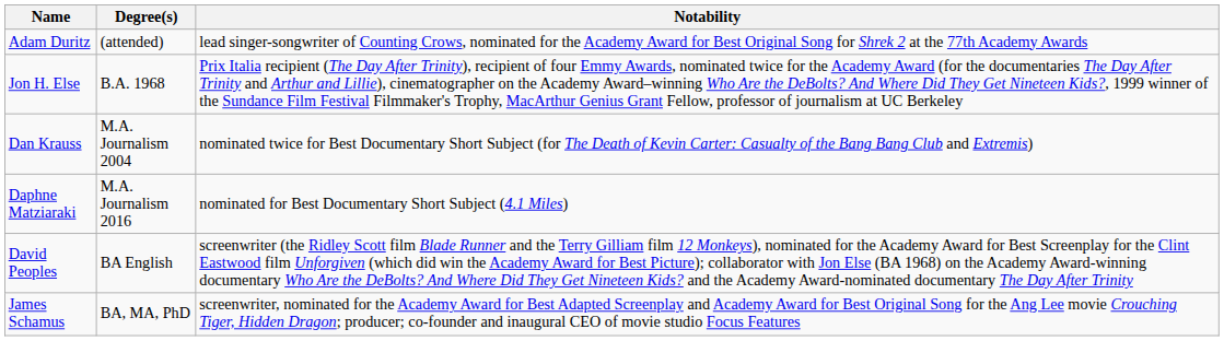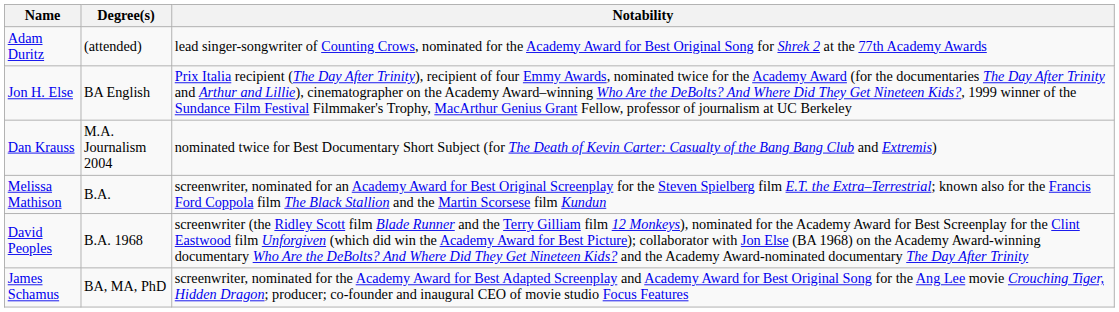 <table class = "wikitable">
 <tr>
 <th>Name</th>
 <th>Degree(s)</th>
 <th>Notability</th>
 </tr>
 <tr>
 <td><a href='#'>Adam Duritz</a></td>
 <td>(attended)</td>
 <td>lead singer-songwriter of <a href='#'>Counting Crows</a>, nominated for the <a href='#'>Academy Award for Best Original Song</a> for <em><a href='#'>Shrek 2</a></em> at the <a href='#'>77th Academy Awards</a></td>
 </tr>
 <tr>
 <td><a href='#'>Jon H. Else</a></td>
-<td>B.A. 1968</td>
+<td>BA English</td>
 <td><a href='#'>Prix Italia</a> recipient (<em><a href='#'>The Day After Trinity</a></em>), recipient of four <a href='#'>Emmy Awards</a>, nominated twice for the <a href='#'>Academy Award</a> (for the documentaries <em><a href='#'>The Day After Trinity</a></em> and <em><a href='#'>Arthur and Lillie</a></em>), cinematographer on the Academy Award–winning <em><a href='#'>Who Are the DeBolts? And Where Did They Get Nineteen Kids?</a></em>,  1999 winner of the <a href='#'>Sundance Film Festival</a> Filmmaker's Trophy, <a href='#'>MacArthur Genius Grant</a> Fellow,  professor of journalism at UC Berkeley</td>
 </tr>
 <tr>
 <td><a href='#'>Dan Krauss</a></td>
 <td>M.A. Journalism 2004</td>
 <td>nominated twice for Best Documentary Short Subject (for <em><a href='#'>The Death of Kevin Carter: Casualty of the Bang Bang Club</a></em> and <em><a href='#'>Extremis</a></em>)</td>
 </tr>
 <tr>
-<td><a href='#'>Daphne Matziaraki</a></td>
-<td>M.A. Journalism 2016</td>
-<td>nominated for Best Documentary Short Subject (<em><a href='#'>4.1 Miles</a></em>)</td>
+<td><a href='#'>Melissa Mathison</a></td>
+<td>B.A.</td>
+<td>screenwriter, nominated for an <a href='#'>Academy Award for Best Original Screenplay</a> for the <a href='#'>Steven Spielberg</a> film <em><a href='#'>E.T. the Extra–Terrestrial</a></em>;  known also for the <a href='#'>Francis Ford Coppola</a> film  <em><a href='#'>The Black Stallion</a></em> and the <a href='#'>Martin Scorsese</a> film <em><a href='#'>Kundun</a></em></td>
 </tr>
 <tr>
 <td><a href='#'>David Peoples</a></td>
-<td>BA English</td>
+<td>B.A. 1968</td>
 <td>screenwriter (the <a href='#'>Ridley Scott</a> film <em><a href='#'>Blade Runner</a></em> and the <a href='#'>Terry Gilliam</a> film <em><a href='#'>12 Monkeys</a></em>), nominated for the Academy Award for Best Screenplay for the <a href='#'>Clint Eastwood</a> film <em><a href='#'>Unforgiven</a></em> (which did win the <a href='#'>Academy Award for Best Picture</a>); collaborator with <a href='#'>Jon Else</a> (BA 1968) on the Academy Award-winning documentary <em><a href='#'>Who Are the DeBolts? And Where Did They Get Nineteen Kids?</a></em> and the Academy Award-nominated documentary <em><a href='#'>The Day After Trinity</a></em></td>
 </tr>
 <tr>
 <td><a href='#'>James Schamus</a></td>
 <td>BA, MA, PhD</td>
 <td>screenwriter, nominated for the <a href='#'>Academy Award for Best Adapted Screenplay</a> and <a href='#'>Academy Award for Best Original Song</a> for the <a href='#'>Ang Lee</a> movie <em><a href='#'>Crouching Tiger, Hidden Dragon</a></em>; producer; co-founder and inaugural CEO of movie studio <a href='#'>Focus Features</a></td>
 </tr>
 </table>
